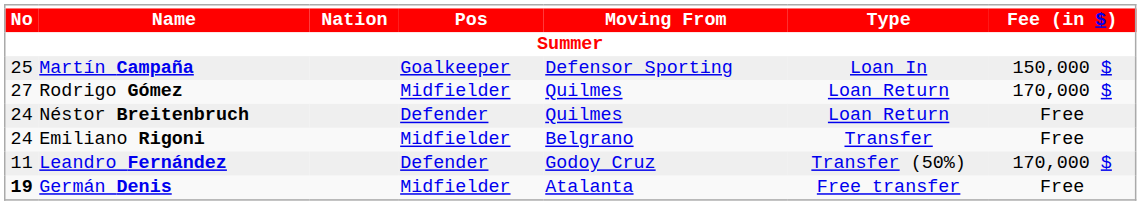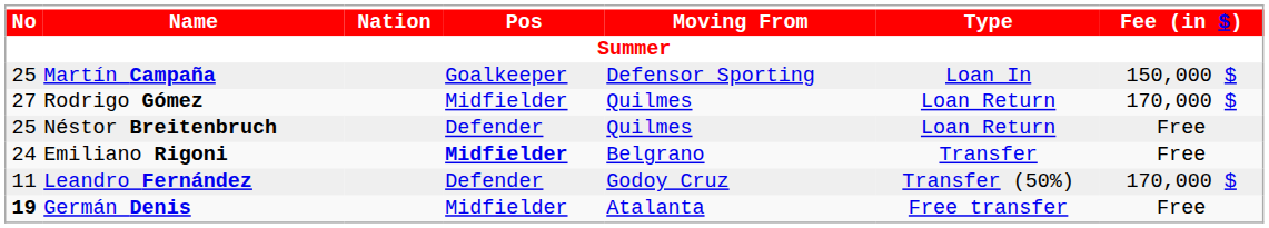 <table cellspacing="0" style="background: #f9f9f9; border: 1px #aaa solid; border-collapse: collapse; font-size: 95%;" width="760px">
 <tr bgcolor=#FFFFFF style="color: #FF0000;">
 <th colspan=7></th>
 </tr>
 <tr bgcolor=#FF0000 style="color:#FFFFFF;">
 <th>No</th>
 <th>Name</th>
 <th>Nation</th>
 <th>Pos</th>
 <th>Moving From</th>
 <th>Type</th>
 <th>Fee (in <a href='#'>$</a>)</th>
 </tr>
 <tr bgcolor=#FFFFFF style="color: #FF0000;">
 <th colspan=7>Summer</th>
 </tr>
 <tr bgcolor="#EFEFEF">
 <td align=center>25</td>
 <td align="left"><a href='#'>Martín <strong>Campaña</strong></a></td>
 <td align=center></td>
 <td align=left><a href='#'>Goalkeeper</a></td>
 <td align=left> <a href='#'>Defensor Sporting</a></td>
 <td align=center><a href='#'>Loan In</a></td>
 <td align=center>150,000 <a href='#'>$</a></td>
 </tr>
 <tr>
 <td align=center>27</td>
 <td align="left">Rodrigo <strong>Gómez</strong></td>
 <td align=center></td>
 <td align=left><a href='#'>Midfielder</a></td>
 <td align=left> <a href='#'>Quilmes</a></td>
 <td align=center><a href='#'>Loan Return</a></td>
 <td align=center>170,000 <a href='#'>$</a></td>
 </tr>
 <tr bgcolor="#EFEFEF">
-<td align=center>24</td>
+<td align=center>25</td>
 <td align="left">Néstor <strong>Breitenbruch</strong></td>
 <td align=center></td>
 <td align=left><a href='#'>Defender</a></td>
 <td align=left> <a href='#'>Quilmes</a></td>
 <td align=center><a href='#'>Loan Return</a></td>
 <td align=center>Free</td>
 </tr>
 <tr>
 <td align=center>24</td>
 <td align="left">Emiliano <strong>Rigoni</strong></td>
 <td align=center></td>
-<td align=left><a href='#'>Midfielder</a></td>
+<td align=left><strong><a href='#'>Midfielder</a></strong></td>
 <td align=left> <a href='#'>Belgrano</a></td>
 <td align=center><a href='#'>Transfer</a></td>
 <td align=center>Free</td>
 </tr>
 <tr bgcolor="#EFEFEF">
 <td align=center>11</td>
 <td align="left"><a href='#'>Leandro <strong>Fernández</strong></a></td>
 <td align=center></td>
 <td align=left><a href='#'>Defender</a></td>
 <td align=left> <a href='#'>Godoy Cruz</a></td>
 <td align=center><a href='#'>Transfer</a> (50%)</td>
 <td align=center>170,000 <a href='#'>$</a></td>
 </tr>
 <tr>
 <td align=center><strong>19</strong></td>
 <td align="left"><a href='#'>Germán <strong>Denis</strong></a></td>
 <td align=center></td>
 <td align=left><a href='#'>Midfielder</a></td>
 <td align=left> <a href='#'>Atalanta</a></td>
 <td align=center><a href='#'>Free transfer</a></td>
 <td align=center>Free</td>
 </tr>
 </table>
